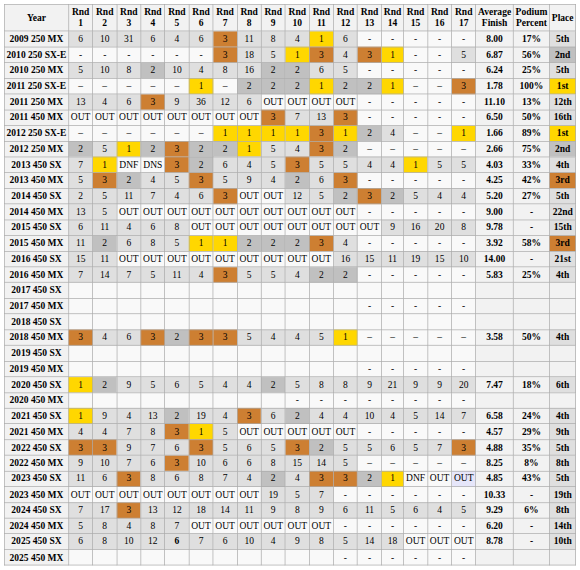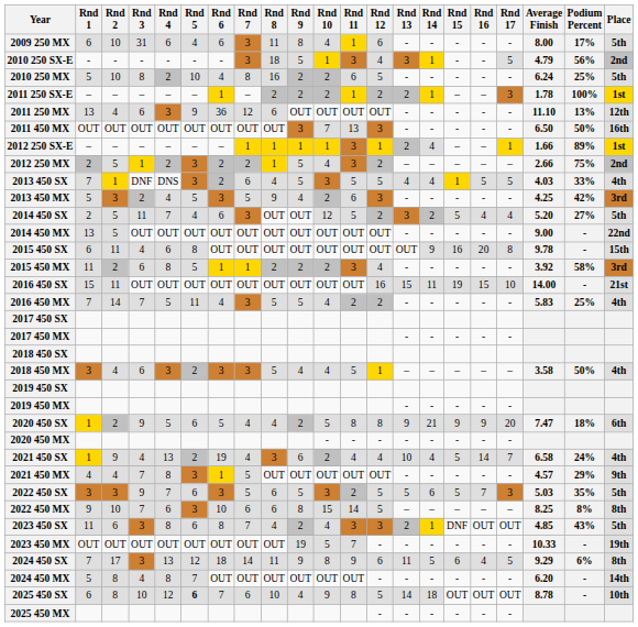 <table class="wikitable" style="font-size: 85%; text-align:center">
 <tr valign="top">
 <th valign="middle">Year</th>
 <th>Rnd<br>1</th>
 <th>Rnd<br>2</th>
 <th>Rnd<br>3</th>
 <th>Rnd<br>4</th>
 <th>Rnd<br>5</th>
 <th>Rnd<br>6</th>
 <th>Rnd<br>7</th>
 <th>Rnd<br>8</th>
 <th>Rnd<br>9</th>
 <th>Rnd<br>10</th>
 <th>Rnd<br>11</th>
 <th>Rnd<br>12</th>
 <th>Rnd<br>13</th>
 <th>Rnd<br>14</th>
 <th>Rnd<br>15</th>
 <th>Rnd<br>16</th>
 <th>Rnd<br>17</th>
 <th valign="middle">Average<br>Finish</th>
 <th valign="middle">Podium<br>Percent</th>
 <th valign="middle">Place</th>
 </tr>
 <tr>
 <th>2009 250 MX</th>
 <td style="background:#dfdfdf;">6</td>
 <td style="background:#dfdfdf;">10</td>
 <td style="background:#dfdfdf;">31</td>
 <td style="background:#dfdfdf;">6</td>
 <td style="background:#dfdfdf;">4</td>
 <td style="background:#dfdfdf;">6</td>
 <td style="background:#CD7F32;">3</td>
 <td style="background:#dfdfdf;">11</td>
 <td style="background:#dfdfdf;">8</td>
 <td style="background:#dfdfdf;">4</td>
 <td style="background: gold;">1</td>
 <td style="background:#dfdfdf;">6</td>
 <td>-</td>
 <td>-</td>
 <td>-</td>
 <td>-</td>
 <td>-</td>
 <th>8.00</th>
 <th>17%</th>
 <th style="background:#dfdfdf;">5th</th>
 </tr>
 <tr>
 <th>2010 250 SX-E</th>
 <td>-</td>
 <td>-</td>
 <td>-</td>
 <td>-</td>
 <td>-</td>
 <td>-</td>
 <td style="background:#CD7F32;">3</td>
 <td style="background:#dfdfdf;">18</td>
 <td style="background:#dfdfdf;">5</td>
 <td style="background: gold;">1</td>
 <td style="background:#CD7F32;">3</td>
 <td style="background:#dfdfdf;">4</td>
 <td style="background:#CD7F32;">3</td>
 <td style="background: gold;">1</td>
 <td>-</td>
 <td>-</td>
 <td style="background:#dfdfdf;">5</td>
-<th>6.87</th>
+<th>4.79</th>
 <th>56%</th>
 <th style="background: silver;">2nd</th>
 </tr>
 <tr>
 <th>2010 250 MX</th>
 <td style="background:#dfdfdf;">5</td>
 <td style="background:#dfdfdf;">10</td>
 <td style="background:#dfdfdf;">8</td>
 <td style="background: silver;">2</td>
 <td style="background:#dfdfdf;">10</td>
 <td style="background:#dfdfdf;">4</td>
 <td style="background:#dfdfdf;">8</td>
 <td style="background:#dfdfdf;">16</td>
 <td style="background: silver;">2</td>
 <td style="background: silver;">2</td>
 <td style="background:#dfdfdf;">6</td>
 <td style="background:#dfdfdf;">5</td>
 <td>-</td>
 <td>-</td>
 <td>-</td>
 <td>-</td>
 <td>-</td>
 <th>6.24</th>
 <th>25%</th>
 <th style="background:#dfdfdf;">5th</th>
 </tr>
 <tr>
 <th>2011 250 SX-E</th>
 <td>–</td>
 <td>–</td>
 <td>–</td>
 <td>–</td>
 <td>–</td>
 <td style="background: gold;">1</td>
 <td>–</td>
 <td style="background: silver;">2</td>
 <td style="background: silver;">2</td>
 <td style="background: silver;">2</td>
 <td style="background: gold;">1</td>
 <td style="background: silver;">2</td>
 <td style="background: silver;">2</td>
 <td style="background: gold;">1</td>
 <td>–</td>
 <td>–</td>
 <td style="background:#CD7F32;">3</td>
 <th>1.78</th>
 <th>100%</th>
 <th style="background: gold;">1st</th>
 </tr>
 <tr>
 <th>2011 250 MX</th>
 <td style="background:#dfdfdf;">13</td>
 <td style="background:#dfdfdf;">4</td>
 <td style="background:#dfdfdf;">6</td>
 <td style="background:#CD7F32;">3</td>
 <td style="background:#dfdfdf;">9</td>
 <td style="background:#dfdfdf;">36</td>
 <td style="background:#dfdfdf;">12</td>
 <td style="background:#dfdfdf;">6</td>
 <td>OUT</td>
 <td>OUT</td>
 <td>OUT</td>
 <td>OUT</td>
 <td>-</td>
 <td>-</td>
 <td>-</td>
 <td>-</td>
 <td>-</td>
 <th>11.10</th>
 <th>13%</th>
 <th style="background:#dfdfdf;">12th</th>
 </tr>
 <tr>
 <th>2011 450 MX</th>
 <td>OUT</td>
 <td>OUT</td>
 <td>OUT</td>
 <td>OUT</td>
 <td>OUT</td>
 <td>OUT</td>
 <td>OUT</td>
 <td>OUT</td>
 <td style="background:#CD7F32;">3</td>
 <td style="background:#dfdfdf;">7</td>
 <td style="background:#dfdfdf;">13</td>
 <td style="background:#CD7F32;">3</td>
 <td>-</td>
 <td>-</td>
 <td>-</td>
 <td>-</td>
 <td>-</td>
 <th>6.50</th>
 <th>50%</th>
 <th style="background:#dfdfdf;">16th</th>
 </tr>
 <tr>
 <th>2012 250 SX-E</th>
 <td>–</td>
 <td>–</td>
 <td>–</td>
 <td>–</td>
 <td>–</td>
 <td>–</td>
 <td style="background: gold;">1</td>
 <td style="background: gold;">1</td>
 <td style="background: gold;">1</td>
 <td style="background: gold;">1</td>
 <td style="background:#CD7F32;">3</td>
 <td style="background: gold;">1</td>
 <td style="background: silver;">2</td>
 <td style="background:#dfdfdf;">4</td>
 <td>–</td>
 <td>–</td>
 <td style="background: gold;">1</td>
 <th>1.66</th>
 <th>89%</th>
 <th style="background: gold;">1st</th>
 </tr>
 <tr>
 <th>2012 250 MX</th>
 <td style="background: silver;">2</td>
 <td style="background:#dfdfdf;">5</td>
 <td style="background: gold;">1</td>
 <td style="background: silver;">2</td>
 <td style="background:#CD7F32;">3</td>
 <td style="background: silver;">2</td>
 <td style="background: silver;">2</td>
 <td style="background: gold;">1</td>
 <td style="background:#dfdfdf;">5</td>
 <td style="background:#dfdfdf;">4</td>
 <td style="background:#CD7F32;">3</td>
 <td style="background: silver;">2</td>
 <td>–</td>
 <td>–</td>
 <td>–</td>
 <td>–</td>
 <td>–</td>
 <th>2.66</th>
 <th>75%</th>
 <th style="background: silver;">2nd</th>
 </tr>
 <tr>
 <th>2013 450 SX</th>
 <td style="background:#dfdfdf;">7</td>
 <td style="background: gold;">1</td>
 <td>DNF</td>
 <td>DNS</td>
 <td style="background:#CD7F32;">3</td>
 <td style="background: silver;">2</td>
 <td style="background:#dfdfdf;">6</td>
 <td style="background:#dfdfdf;">4</td>
 <td style="background:#dfdfdf;">5</td>
 <td style="background:#CD7F32;">3</td>
 <td style="background:#dfdfdf;">5</td>
 <td style="background:#dfdfdf;">5</td>
 <td style="background:#dfdfdf;">4</td>
 <td style="background:#dfdfdf;">4</td>
 <td style="background: gold;">1</td>
 <td style="background:#dfdfdf;">5</td>
 <td style="background:#dfdfdf;">5</td>
 <th>4.03</th>
 <th>33%</th>
 <th style="background:#dfdfdf;">4th</th>
 </tr>
 <tr>
 <th>2013 450 MX</th>
 <td style="background:#dfdfdf;">5</td>
 <td style="background:#CD7F32;">3</td>
 <td style="background: silver;">2</td>
 <td style="background:#dfdfdf;">4</td>
 <td style="background:#dfdfdf;">5</td>
 <td style="background:#CD7F32;">3</td>
 <td style="background:#dfdfdf;">5</td>
 <td style="background:#dfdfdf;">9</td>
 <td style="background:#dfdfdf;">4</td>
 <td style="background: silver;">2</td>
 <td style="background:#dfdfdf;">6</td>
 <td style="background:#CD7F32;">3</td>
 <td>-</td>
 <td>-</td>
 <td>-</td>
 <td>-</td>
 <td>-</td>
 <th>4.25</th>
 <th>42%</th>
 <th style="background:#CD7F32;">3rd</th>
 </tr>
 <tr>
 <th>2014 450 SX</th>
 <td style="background:#dfdfdf;">2</td>
 <td style="background:#dfdfdf;">5</td>
 <td style="background:#dfdfdf;">11</td>
 <td style="background:#dfdfdf;">7</td>
 <td style="background:#dfdfdf;">4</td>
 <td style="background:#dfdfdf;">6</td>
 <td style="background:#CD7F32;">3</td>
 <td>OUT</td>
 <td>OUT</td>
 <td style="background:#dfdfdf;">12</td>
 <td style="background:#dfdfdf;">5</td>
 <td style="background: silver;">2</td>
 <td style="background:#CD7F32;">3</td>
 <td style="background: silver;">2</td>
 <td style="background:#dfdfdf;">5</td>
 <td style="background:#dfdfdf;">4</td>
 <td style="background:#dfdfdf;">4</td>
 <th>5.20</th>
 <th>27%</th>
 <th style="background:#dfdfdf;">5th</th>
 </tr>
 <tr>
 <th>2014 450 MX</th>
 <td style="background:#dfdfdf;">13</td>
 <td style="background:#dfdfdf;">5</td>
 <td>OUT</td>
 <td>OUT</td>
 <td>OUT</td>
 <td>OUT</td>
 <td>OUT</td>
 <td>OUT</td>
 <td>OUT</td>
 <td>OUT</td>
 <td>OUT</td>
 <td>OUT</td>
 <td>-</td>
 <td>-</td>
 <td>-</td>
 <td>-</td>
 <td>-</td>
 <th>9.00</th>
 <th>-</th>
 <th style="background:#dfdfdf;">22nd</th>
 </tr>
 <tr>
 <th>2015 450 SX</th>
 <td style="background:#dfdfdf;">6</td>
 <td style="background:#dfdfdf;">11</td>
 <td style="background:#dfdfdf;">4</td>
 <td style="background:#dfdfdf;">6</td>
 <td style="background:#dfdfdf;">8</td>
 <td>OUT</td>
 <td>OUT</td>
 <td>OUT</td>
 <td>OUT</td>
 <td>OUT</td>
 <td>OUT</td>
 <td>OUT</td>
 <td>OUT</td>
 <td style="background:#dfdfdf;">9</td>
 <td style="background:#dfdfdf;">16</td>
 <td style="background:#dfdfdf;">20</td>
 <td style="background:#dfdfdf;">8</td>
 <th>9.78</th>
 <th>-</th>
 <th style="background:#dfdfdf;">15th</th>
 </tr>
 <tr>
 <th>2015 450 MX</th>
 <td style="background:#dfdfdf;">11</td>
 <td style="background: silver;">2</td>
 <td style="background:#dfdfdf;">6</td>
 <td style="background:#dfdfdf;">8</td>
 <td style="background:#dfdfdf;">5</td>
 <td style="background: gold;">1</td>
 <td style="background: gold;">1</td>
 <td style="background: silver;">2</td>
 <td style="background: silver;">2</td>
 <td style="background: silver;">2</td>
 <td style="background:#CD7F32;">3</td>
 <td style="background:#dfdfdf;">4</td>
 <td>-</td>
 <td>-</td>
 <td>-</td>
 <td>-</td>
 <td>-</td>
 <th>3.92</th>
 <th>58%</th>
 <th style="background:#CD7F32;">3rd</th>
 </tr>
 <tr>
 <th>2016 450 SX</th>
 <td style="background:#dfdfdf;">15</td>
 <td style="background:#dfdfdf;">11</td>
 <td>OUT</td>
 <td>OUT</td>
 <td>OUT</td>
 <td>OUT</td>
 <td>OUT</td>
 <td>OUT</td>
 <td>OUT</td>
 <td>OUT</td>
 <td>OUT</td>
 <td style="background:#dfdfdf;">16</td>
 <td style="background:#dfdfdf;">15</td>
 <td style="background:#dfdfdf;">11</td>
 <td style="background:#dfdfdf;">19</td>
 <td style="background:#dfdfdf;">15</td>
 <td style="background:#dfdfdf;">10</td>
 <th>14.00</th>
 <th>-</th>
 <th style="background:#dfdfdf;">21st</th>
 </tr>
 <tr>
 <th>2016 450 MX</th>
 <td style="background:#dfdfdf;">7</td>
 <td style="background:#dfdfdf;">14</td>
 <td style="background:#dfdfdf;">7</td>
 <td style="background:#dfdfdf;">5</td>
 <td style="background:#dfdfdf;">11</td>
 <td style="background:#dfdfdf;">4</td>
 <td style="background:#CD7F32;">3</td>
 <td style="background:#dfdfdf;">5</td>
 <td style="background:#dfdfdf;">5</td>
 <td style="background:#dfdfdf;">4</td>
 <td style="background: silver;">2</td>
 <td style="background: silver;">2</td>
 <td>-</td>
 <td>-</td>
 <td>-</td>
 <td>-</td>
 <td>-</td>
 <th>5.83</th>
 <th>25%</th>
 <th style="background:#dfdfdf;">4th</th>
 </tr>
 <tr>
 <th>2017 450 SX</th>
 <td></td>
 <td></td>
 <td></td>
 <td></td>
 <td></td>
 <td></td>
 <td></td>
 <td></td>
 <td></td>
 <td></td>
 <td></td>
 <td></td>
 <td></td>
 <td></td>
 <td></td>
 <td></td>
 <td></td>
 <th></th>
 <th></th>
 <th></th>
 </tr>
 <tr>
 <th>2017 450 MX</th>
 <td></td>
 <td></td>
 <td></td>
 <td></td>
 <td></td>
 <td></td>
 <td></td>
 <td></td>
 <td></td>
 <td></td>
 <td></td>
 <td></td>
 <td>-</td>
 <td>-</td>
 <td>-</td>
 <td>-</td>
 <td>-</td>
 <th></th>
 <th></th>
 <th></th>
 </tr>
 <tr>
 <th>2018 450 SX</th>
 <td></td>
 <td></td>
 <td></td>
 <td></td>
 <td></td>
 <td></td>
 <td></td>
 <td></td>
 <td></td>
 <td></td>
 <td></td>
 <td></td>
 <td></td>
 <td></td>
 <td></td>
 <td></td>
 <td></td>
 <th></th>
 <th></th>
 <th></th>
 </tr>
 <tr>
 <th>2018 450 MX</th>
 <td style="background:#CD7F32;">3</td>
 <td style="background:#dfdfdf;">4</td>
 <td style="background:#dfdfdf;">6</td>
 <td style="background:#CD7F32;">3</td>
 <td style="background: silver;">2</td>
 <td style="background:#CD7F32;">3</td>
 <td style="background:#CD7F32;">3</td>
 <td style="background:#dfdfdf;">5</td>
 <td style="background:#dfdfdf;">4</td>
 <td style="background:#dfdfdf;">4</td>
 <td style="background:#dfdfdf;">5</td>
 <td style="background: gold;">1</td>
 <td>–</td>
 <td>–</td>
 <td>–</td>
 <td>–</td>
 <td>–</td>
 <th>3.58</th>
 <th>50%</th>
 <th style="background:#dfdfdf;">4th</th>
 </tr>
 <tr>
 <th>2019 450 SX</th>
 <td></td>
 <td></td>
 <td></td>
 <td></td>
 <td></td>
 <td></td>
 <td></td>
 <td></td>
 <td></td>
 <td></td>
 <td></td>
 <td></td>
 <td></td>
 <td></td>
 <td></td>
 <td></td>
 <td></td>
 <th></th>
 <th></th>
 <th></th>
 </tr>
 <tr>
 <th>2019 450 MX</th>
 <td></td>
 <td></td>
 <td></td>
 <td></td>
 <td></td>
 <td></td>
 <td></td>
 <td></td>
 <td></td>
 <td></td>
 <td></td>
 <td></td>
 <td>-</td>
 <td>-</td>
 <td>-</td>
 <td>-</td>
 <td>-</td>
 <th></th>
 <th></th>
 <th></th>
 </tr>
 <tr>
 <th>2020 450 SX</th>
 <td style="background: gold;">1</td>
 <td style="background: silver;">2</td>
 <td style="background:#dfdfdf;">9</td>
 <td style="background:#dfdfdf;">5</td>
 <td style="background:#dfdfdf;">6</td>
 <td style="background:#dfdfdf;">5</td>
 <td style="background:#dfdfdf;">4</td>
 <td style="background:#dfdfdf;">4</td>
 <td style="background: silver;">2</td>
 <td style="background:#dfdfdf;">5</td>
 <td style="background:#dfdfdf;">8</td>
 <td style="background:#dfdfdf;">8</td>
 <td style="background:#dfdfdf;">9</td>
 <td style="background:#dfdfdf;">21</td>
 <td style="background:#dfdfdf;">9</td>
 <td style="background:#dfdfdf;">9</td>
 <td style="background:#dfdfdf;">20</td>
 <th>7.47</th>
 <th>18%</th>
 <th style="background:#dfdfdf;">6th</th>
 </tr>
 <tr>
 <th>2020 450 MX</th>
 <td></td>
 <td></td>
 <td></td>
 <td></td>
 <td></td>
 <td></td>
 <td></td>
 <td></td>
 <td></td>
 <td>-</td>
 <td>-</td>
 <td>-</td>
 <td>-</td>
 <td>-</td>
 <td>-</td>
 <td>-</td>
 <td>-</td>
 <th></th>
 <th></th>
 <th></th>
 </tr>
 <tr>
 <th>2021 450 SX</th>
 <td style="background: gold;">1</td>
 <td style="background:#dfdfdf;">9</td>
 <td style="background:#dfdfdf;">4</td>
 <td style="background:#dfdfdf;">13</td>
 <td style="background: silver;">2</td>
 <td style="background:#dfdfdf;">19</td>
 <td style="background:#dfdfdf;">4</td>
 <td style="background:#CD7F32;">3</td>
 <td style="background:#dfdfdf;">6</td>
 <td style="background: silver;">2</td>
 <td style="background:#dfdfdf;">4</td>
 <td style="background:#dfdfdf;">4</td>
 <td style="background:#dfdfdf;">10</td>
 <td style="background:#dfdfdf;">4</td>
 <td style="background:#dfdfdf;">5</td>
 <td style="background:#dfdfdf;">14</td>
 <td style="background:#dfdfdf;">7</td>
 <th>6.58</th>
 <th>24%</th>
 <th style="background:#dfdfdf;">4th</th>
 </tr>
 <tr>
 <th>2021 450 MX</th>
 <td style="background:#dfdfdf;">4</td>
 <td style="background:#dfdfdf;">4</td>
 <td style="background:#dfdfdf;">7</td>
 <td style="background:#dfdfdf;">8</td>
 <td style="background:#CD7F32;">3</td>
 <td style="background: gold;">1</td>
 <td style="background:#dfdfdf;">5</td>
 <td>OUT</td>
 <td>OUT</td>
 <td>OUT</td>
 <td>OUT</td>
 <td>OUT</td>
 <td>-</td>
 <td>-</td>
 <td>-</td>
 <td>-</td>
 <td>-</td>
 <th>4.57</th>
 <th>29%</th>
 <th style="background:#dfdfdf;">9th</th>
 </tr>
 <tr>
 <th>2022 450 SX</th>
 <td style="background:#CD7F32;">3</td>
 <td style="background:#CD7F32;">3</td>
 <td style="background:#dfdfdf;">9</td>
 <td style="background:#dfdfdf;">7</td>
 <td style="background:#dfdfdf;">6</td>
 <td style="background:#CD7F32;">3</td>
 <td style="background:#dfdfdf;">5</td>
 <td style="background:#dfdfdf;">6</td>
 <td style="background:#dfdfdf;">5</td>
 <td style="background:#CD7F32;">3</td>
 <td style="background: silver;">2</td>
 <td style="background:#dfdfdf;">5</td>
 <td style="background:#dfdfdf;">5</td>
 <td style="background:#dfdfdf;">6</td>
 <td style="background:#dfdfdf;">5</td>
 <td style="background:#dfdfdf;">7</td>
 <td style="background:#CD7F32;">3</td>
-<th>4.88</th>
+<th>5.03</th>
 <th>35%</th>
 <th style="background:#dfdfdf;">5th</th>
 </tr>
 <tr>
 <th>2022 450 MX</th>
 <td style="background:#dfdfdf;">9</td>
 <td style="background:#dfdfdf;">10</td>
 <td style="background:#dfdfdf;">7</td>
 <td style="background:#dfdfdf;">6</td>
 <td style="background:#CD7F32;">3</td>
 <td style="background:#dfdfdf;">10</td>
 <td style="background:#dfdfdf;">6</td>
 <td style="background:#dfdfdf;">6</td>
 <td style="background:#dfdfdf;">8</td>
 <td style="background:#dfdfdf;">15</td>
 <td style="background:#dfdfdf;">14</td>
 <td style="background:#dfdfdf;">5</td>
 <td>–</td>
 <td>–</td>
 <td>–</td>
 <td>–</td>
 <td>–</td>
 <th>8.25</th>
 <th>8%</th>
 <th style="background:#dfdfdf;">8th</th>
 </tr>
 <tr>
 <th>2023 450 SX</th>
 <td style="background:#dfdfdf;">11</td>
 <td style="background:#dfdfdf;">6</td>
 <td style="background:#CD7F32;">3</td>
 <td style="background:#dfdfdf;">8</td>
 <td style="background:#dfdfdf;">6</td>
 <td style="background:#dfdfdf;">8</td>
 <td style="background:#dfdfdf;">7</td>
 <td style="background:#dfdfdf;">4</td>
 <td style="background: silver;">2</td>
 <td style="background:#dfdfdf;">4</td>
 <td style="background:#CD7F32;">3</td>
 <td style="background:#CD7F32;">3</td>
 <td style="background: silver;">2</td>
 <td style="background: gold;">1</td>
 <td>DNF</td>
 <td>OUT</td>
-<td style="background: lavender;">OUT</td>
+<td>OUT</td>
 <th>4.85</th>
 <th>43%</th>
 <th style="background:#dfdfdf;">5th</th>
 </tr>
 <tr>
 <th>2023 450 MX</th>
 <td>OUT</td>
 <td>OUT</td>
 <td>OUT</td>
 <td>OUT</td>
 <td>OUT</td>
 <td>OUT</td>
 <td>OUT</td>
 <td>OUT</td>
 <td style="background:#dfdfdf;">19</td>
 <td style="background:#dfdfdf;">5</td>
 <td style="background:#dfdfdf;">7</td>
 <td>-</td>
 <td>-</td>
 <td>-</td>
 <td>-</td>
 <td>-</td>
 <td>-</td>
 <th>10.33</th>
 <th>-</th>
 <th style="background:#dfdfdf;">19th</th>
 </tr>
 <tr>
 <th>2024 450 SX</th>
 <td style="background:#dfdfdf;">7</td>
 <td style="background:#dfdfdf;">17</td>
 <td style="background:#CD7F32;">3</td>
 <td style="background:#dfdfdf;">13</td>
 <td style="background:#dfdfdf;">12</td>
 <td style="background:#dfdfdf;">18</td>
 <td style="background:#dfdfdf;">14</td>
 <td style="background:#dfdfdf;">11</td>
 <td style="background:#dfdfdf;">9</td>
 <td style="background:#dfdfdf;">8</td>
 <td style="background:#dfdfdf;">9</td>
 <td style="background:#dfdfdf;">6</td>
 <td style="background:#dfdfdf;">11</td>
 <td style="background:#dfdfdf;">5</td>
 <td style="background:#dfdfdf;">6</td>
 <td style="background:#dfdfdf;">4</td>
 <td style="background:#dfdfdf;">5</td>
 <th>9.29</th>
 <th>6%</th>
 <th style="background:#dfdfdf;">8th</th>
 </tr>
 <tr>
 <th>2024 450 MX</th>
 <td style="background:#dfdfdf;">5</td>
 <td style="background:#dfdfdf;">8</td>
 <td style="background:#dfdfdf;">4</td>
 <td style="background:#dfdfdf;">8</td>
 <td style="background:#dfdfdf;">7</td>
 <td>OUT</td>
 <td>OUT</td>
 <td>OUT</td>
 <td>OUT</td>
 <td>OUT</td>
 <td>OUT</td>
 <td>-</td>
 <td>-</td>
 <td>-</td>
 <td>-</td>
 <td>-</td>
 <td>-</td>
 <th>6.20</th>
 <th>-</th>
 <th style="background:#dfdfdf;">14th</th>
 </tr>
 <tr>
 <th>2025 450 SX</th>
 <td style="background:#dfdfdf;">6</td>
 <td style="background:#dfdfdf;">8</td>
 <td style="background:#dfdfdf;">10</td>
 <td style="background:#dfdfdf;">12</td>
 <td style="background:#dfdfdf;"><strong>6</strong></td>
 <td style="background:#dfdfdf;">7</td>
 <td style="background:#dfdfdf;">6</td>
 <td style="background:#dfdfdf;">10</td>
 <td style="background:#dfdfdf;">4</td>
 <td style="background:#dfdfdf;">9</td>
 <td style="background:#dfdfdf;">8</td>
 <td style="background:#dfdfdf;">5</td>
 <td style="background:#dfdfdf;">14</td>
 <td style="background:#dfdfdf;">18</td>
 <td>OUT</td>
 <td>OUT</td>
 <td>OUT</td>
 <th>8.78</th>
 <th>-</th>
 <th style="background:#dfdfdf;">10th</th>
 </tr>
 <tr>
 <th>2025 450 MX</th>
 <td></td>
 <td></td>
 <td></td>
 <td></td>
 <td></td>
 <td></td>
 <td></td>
 <td></td>
 <td></td>
 <td></td>
 <td></td>
 <td>-</td>
 <td>-</td>
 <td>-</td>
 <td>-</td>
 <td>-</td>
 <td>-</td>
 <th></th>
 <th></th>
 <th></th>
 </tr>
 </table>
